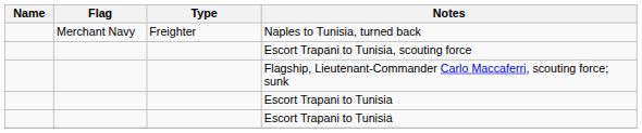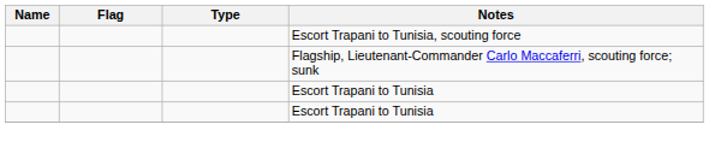 <table class="wikitable sortable">
 <tr>
 <th scope="col" width="60px">Name</th>
 <th scope="col" width="120px">Flag</th>
 <th scope="col" width="150px">Type</th>
 <th>Notes</th>
-</tr>
-<tr>
-<td align="left"></td>
-<td align="left"> Merchant Navy</td>
-<td align="left">Freighter </td>
-<td align="left">Naples to Tunisia, turned back</td>
 </tr>
 <tr>
 <td align="left"></td>
 <td align="left"></td>
 <td align="left"></td>
 <td align="left">Escort Trapani to Tunisia, scouting force</td>
 </tr>
 <tr>
 <td align="left"></td>
 <td align="left"></td>
 <td align="left"></td>
 <td align="left">Flagship, Lieutenant-Commander <a href='#'>Carlo Maccaferri</a>, scouting force; sunk</td>
 </tr>
 <tr>
 <td align="left"></td>
 <td align="left"></td>
 <td align="left"></td>
 <td align="left">Escort Trapani to Tunisia</td>
 </tr>
 <tr>
 <td align="left"></td>
 <td align="left"></td>
 <td align="left"></td>
 <td align="left">Escort Trapani to Tunisia</td>
 </tr>
 <tr>
 </tr>
 </table>
